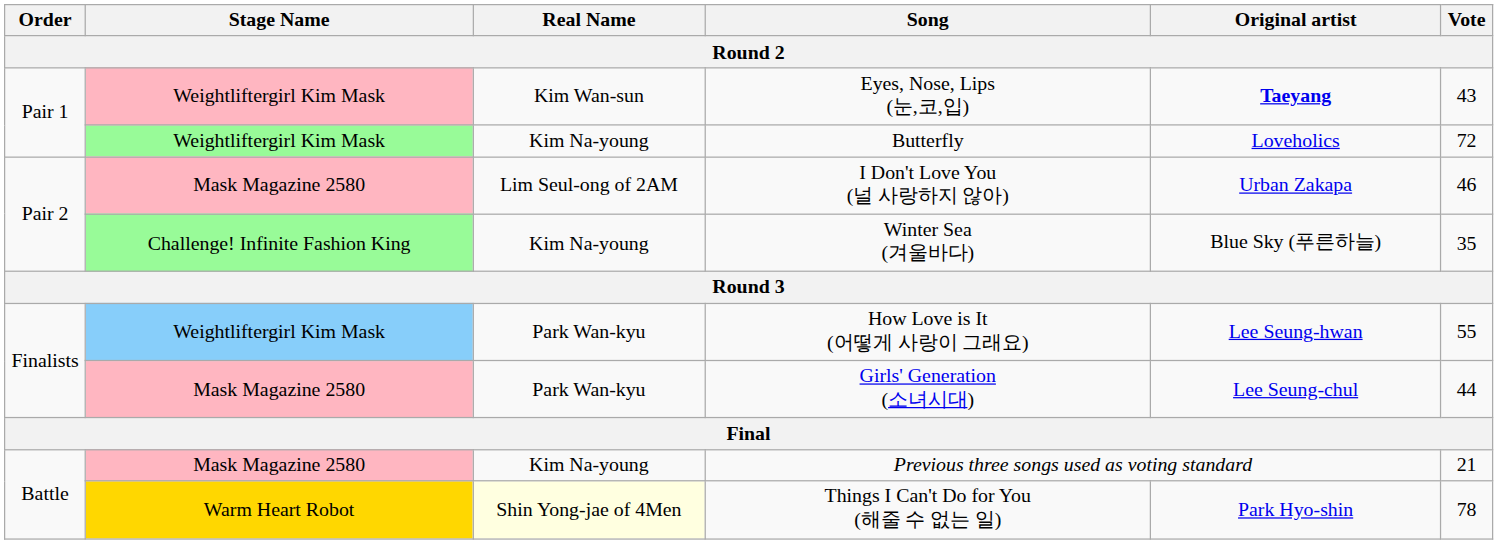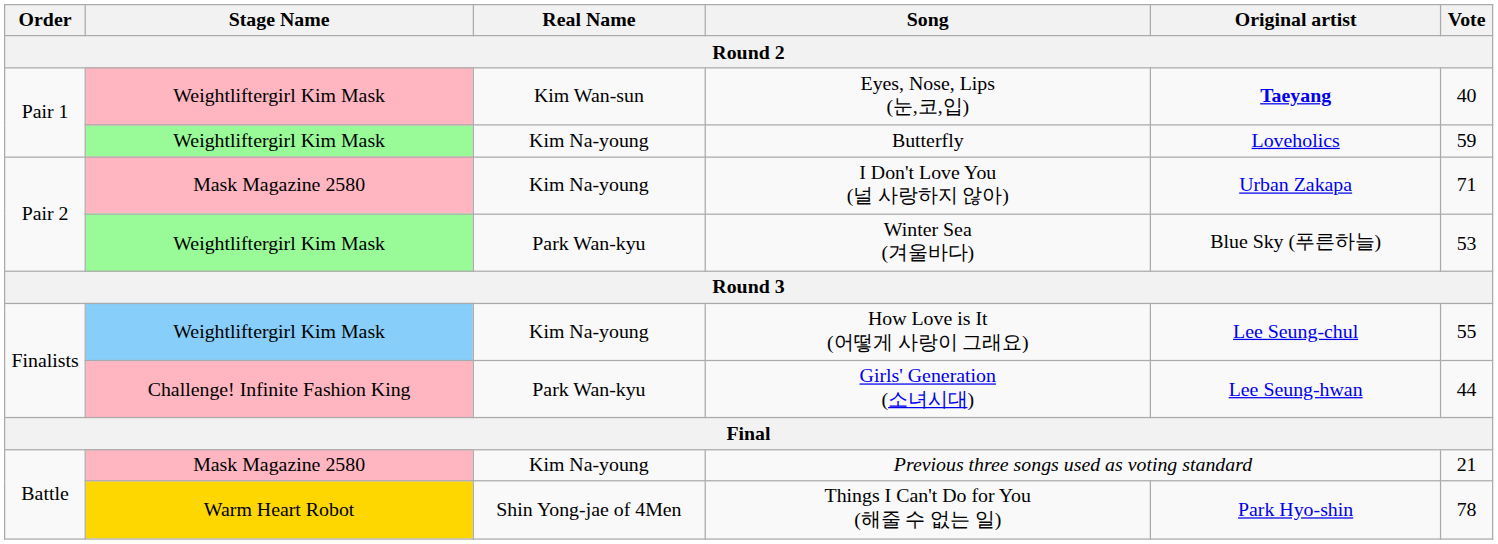 <table class="wikitable" style="text-align:center; width:95%;">
 <tr>
 <th style="width:1%;">Order</th>
 <th style="width:20%;">Stage Name</th>
 <th style="width:12%;">Real Name</th>
 <th style="width:23%;">Song</th>
 <th style="width:15%;">Original artist</th>
 <th style="width:1%;">Vote</th>
 </tr>
 <tr>
 <th colspan=6>Round 2</th>
 </tr>
 <tr>
 <td rowspan=2>Pair 1</td>
 <td bgcolor="lightpink">Weightliftergirl Kim Mask</td>
 <td>Kim Wan-sun</td>
 <td>Eyes, Nose, Lips<br>(눈,코,입)</td>
 <td><strong><a href='#'>Taeyang</a></strong></td>
-<td>43</td>
+<td>40</td>
 </tr>
 <tr>
 <td bgcolor="palegreen">Weightliftergirl Kim Mask</td>
 <td>Kim Na-young</td>
 <td>Butterfly</td>
 <td><a href='#'>Loveholics</a></td>
-<td>72</td>
+<td>59</td>
 </tr>
 <tr>
 <td rowspan=2>Pair 2</td>
 <td bgcolor="lightpink">Mask Magazine 2580</td>
-<td>Lim Seul-ong of 2AM</td>
+<td>Kim Na-young</td>
 <td>I Don't Love You<br>(널 사랑하지 않아)</td>
 <td><a href='#'>Urban Zakapa</a></td>
-<td>46</td>
+<td>71</td>
 </tr>
 <tr>
-<td bgcolor="palegreen">Challenge! Infinite Fashion King</td>
-<td>Kim Na-young</td>
+<td bgcolor="palegreen">Weightliftergirl Kim Mask</td>
+<td>Park Wan-kyu</td>
 <td>Winter Sea<br>(겨울바다)</td>
 <td>Blue Sky (푸른하늘)</td>
-<td>35</td>
+<td>53</td>
 </tr>
 <tr>
 <th colspan=6>Round 3</th>
 </tr>
 <tr>
 <td rowspan=2>Finalists</td>
 <td bgcolor="lightskyblue">Weightliftergirl Kim Mask</td>
-<td>Park Wan-kyu</td>
+<td>Kim Na-young</td>
 <td>How Love is It<br>(어떻게 사랑이 그래요)</td>
-<td><a href='#'>Lee Seung-hwan</a></td>
+<td><a href='#'>Lee Seung-chul</a></td>
 <td>55</td>
 </tr>
 <tr>
-<td bgcolor="lightpink">Mask Magazine 2580</td>
+<td bgcolor="lightpink">Challenge! Infinite Fashion King</td>
 <td>Park Wan-kyu</td>
 <td><a href='#'>Girls' Generation</a><br>(<a href='#'>소녀시대</a>)</td>
-<td><a href='#'>Lee Seung-chul</a></td>
+<td><a href='#'>Lee Seung-hwan</a></td>
 <td>44</td>
 </tr>
 <tr>
 <th colspan=6>Final</th>
 </tr>
 <tr>
 <td rowspan=2>Battle</td>
 <td bgcolor="lightpink">Mask Magazine 2580</td>
 <td>Kim Na-young</td>
 <td colspan=2><em>Previous three songs used as voting standard</em></td>
 <td>21</td>
 </tr>
 <tr>
 <td bgcolor="gold">Warm Heart Robot</td>
-<td style="background: lightyellow;">Shin Yong-jae of 4Men</td>
+<td>Shin Yong-jae of 4Men</td>
 <td>Things I Can't Do for You<br>(해줄 수 없는 일)</td>
 <td><a href='#'>Park Hyo-shin</a></td>
 <td>78</td>
 </tr>
 </table>
